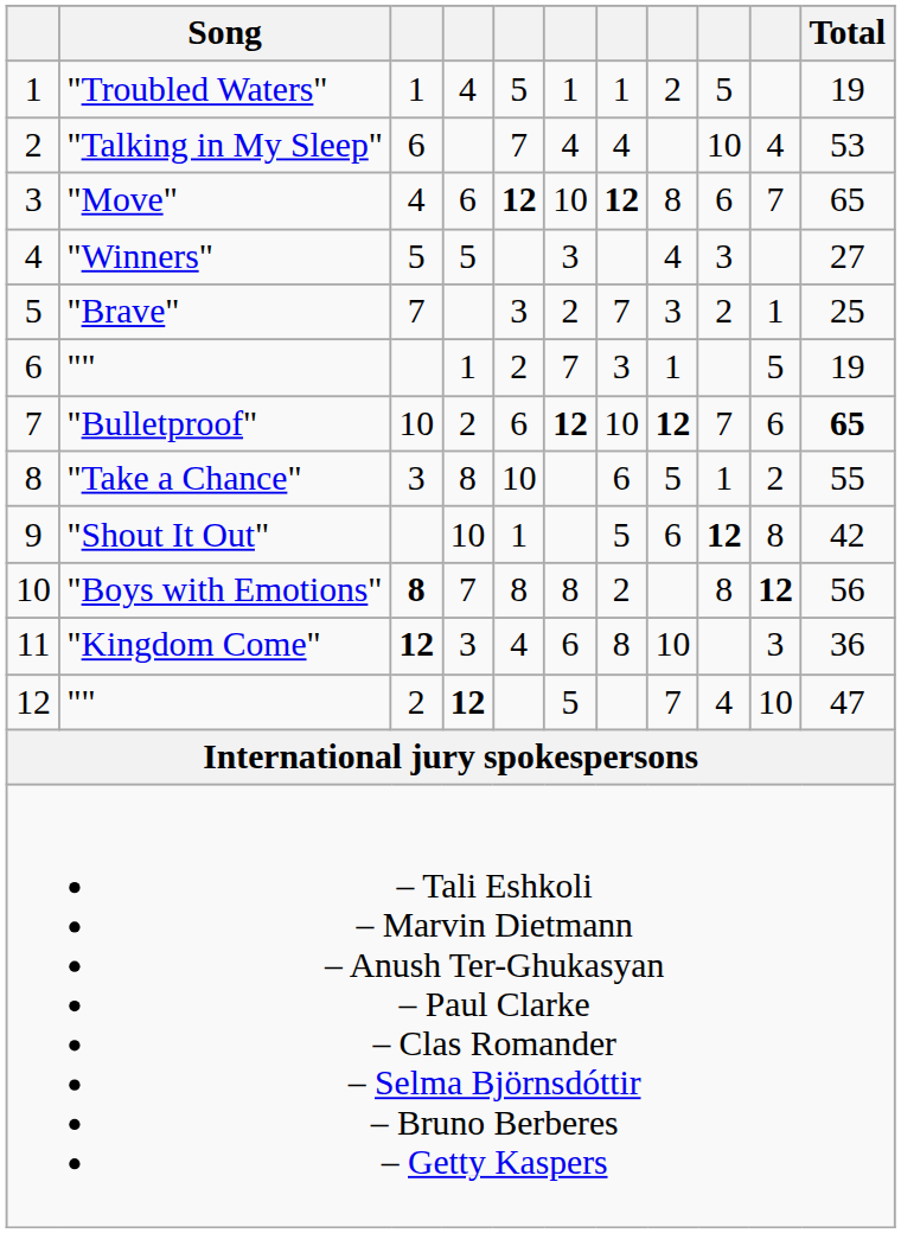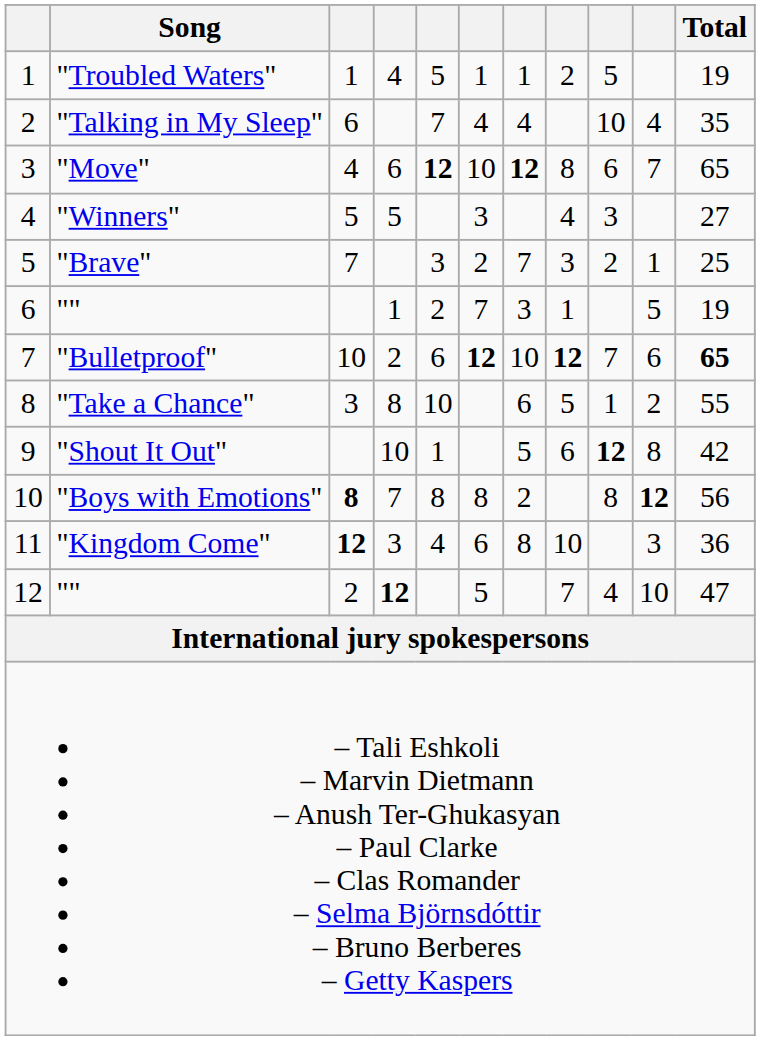 <table class="sortable wikitable" style="margin: 1em auto 1em auto; text-align:center;">
 <tr>
 <th></th>
 <th>Song</th>
 <th></th>
 <th></th>
 <th></th>
 <th></th>
 <th></th>
 <th></th>
 <th></th>
 <th></th>
 <th>Total</th>
 </tr>
 <tr>
 <td>1</td>
 <td align="left">"<a href='#'>Troubled Waters</a>"</td>
 <td>1</td>
 <td>4</td>
 <td>5</td>
 <td>1</td>
 <td>1</td>
 <td>2</td>
 <td>5</td>
 <td></td>
 <td>19</td>
 </tr>
 <tr>
 <td>2</td>
 <td align="left">"<a href='#'>Talking in My Sleep</a>"</td>
 <td>6</td>
 <td></td>
 <td>7</td>
 <td>4</td>
 <td>4</td>
 <td></td>
 <td>10</td>
 <td>4</td>
-<td>53</td>
+<td>35</td>
 </tr>
 <tr>
 <td>3</td>
 <td align="left">"<a href='#'>Move</a>"</td>
 <td>4</td>
 <td>6</td>
 <td><strong>12</strong></td>
 <td>10</td>
 <td><strong>12</strong></td>
 <td>8</td>
 <td>6</td>
 <td>7</td>
 <td>65</td>
 </tr>
 <tr>
 <td>4</td>
 <td align="left">"<a href='#'>Winners</a>"</td>
 <td>5</td>
 <td>5</td>
 <td></td>
 <td>3</td>
 <td></td>
 <td>4</td>
 <td>3</td>
 <td></td>
 <td>27</td>
 </tr>
 <tr>
 <td>5</td>
 <td align="left">"<a href='#'>Brave</a>"</td>
 <td>7</td>
 <td></td>
 <td>3</td>
 <td>2</td>
 <td>7</td>
 <td>3</td>
 <td>2</td>
 <td>1</td>
 <td>25</td>
 </tr>
 <tr>
 <td>6</td>
 <td align="left">""</td>
 <td></td>
 <td>1</td>
 <td>2</td>
 <td>7</td>
 <td>3</td>
 <td>1</td>
 <td></td>
 <td>5</td>
 <td>19</td>
 </tr>
 <tr>
 <td>7</td>
 <td align="left">"<a href='#'>Bulletproof</a>"</td>
 <td>10</td>
 <td>2</td>
 <td>6</td>
 <td><strong>12</strong></td>
 <td>10</td>
 <td><strong>12</strong></td>
 <td>7</td>
 <td>6</td>
 <td><strong>65</strong></td>
 </tr>
 <tr>
 <td>8</td>
 <td align="left">"<a href='#'>Take a Chance</a>"</td>
 <td>3</td>
 <td>8</td>
 <td>10</td>
 <td></td>
 <td>6</td>
 <td>5</td>
 <td>1</td>
 <td>2</td>
 <td>55</td>
 </tr>
 <tr>
 <td>9</td>
 <td align="left">"<a href='#'>Shout It Out</a>"</td>
 <td></td>
 <td>10</td>
 <td>1</td>
 <td></td>
 <td>5</td>
 <td>6</td>
 <td><strong>12</strong></td>
 <td>8</td>
 <td>42</td>
 </tr>
 <tr>
 <td>10</td>
 <td align="left">"<a href='#'>Boys with Emotions</a>"</td>
 <td><strong>8</strong></td>
 <td>7</td>
 <td>8</td>
 <td>8</td>
 <td>2</td>
 <td></td>
 <td>8</td>
 <td><strong>12</strong></td>
 <td>56</td>
 </tr>
 <tr>
 <td>11</td>
 <td align="left">"<a href='#'>Kingdom Come</a>"</td>
 <td><strong>12</strong></td>
 <td>3</td>
 <td>4</td>
 <td>6</td>
 <td>8</td>
 <td>10</td>
 <td></td>
 <td>3</td>
 <td>36</td>
 </tr>
 <tr>
 <td>12</td>
 <td align="left">""</td>
 <td>2</td>
 <td><strong>12</strong></td>
 <td></td>
 <td>5</td>
 <td></td>
 <td>7</td>
 <td>4</td>
 <td>10</td>
 <td>47</td>
 </tr>
 <tr class="sortbottom">
 <th colspan="11">International jury spokespersons</th>
 </tr>
 <tr class="sortbottom">
 <td colspan="11"><br><ul><li> – Tali Eshkoli</li><li> – Marvin Dietmann</li><li> – Anush Ter-Ghukasyan</li><li> – Paul Clarke</li><li> – Clas Romander</li><li> – <a href='#'>Selma Björnsdóttir</a></li><li> – Bruno Berberes</li><li> – <a href='#'>Getty Kaspers</a></li></ul></td>
 </tr>
 </table>
